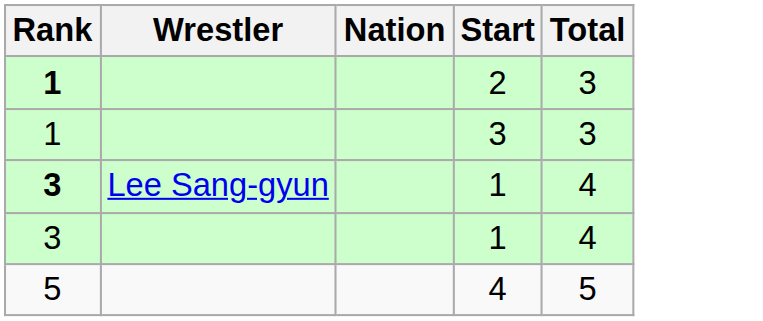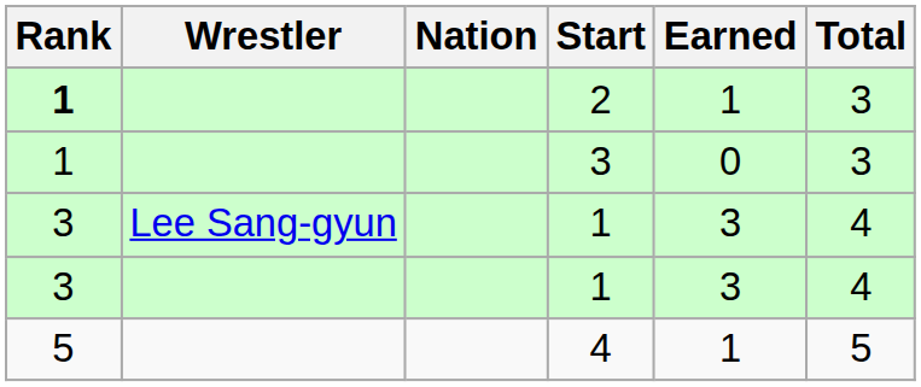 <table class="wikitable sortable" style="text-align:center;">
 <tr>
 <th>Rank</th>
 <th>Wrestler</th>
 <th>Nation</th>
 <th>Start</th>
+<th>Earned</th>
 <th>Total</th>
 </tr>
 <tr style="background:#cfc;">
 <td><strong>1</strong></td>
 <td align=left></td>
 <td align=left></td>
 <td>2</td>
+<td>1</td>
 <td>3</td>
 </tr>
 <tr style="background:#cfc;">
 <td>1</td>
 <td align=left></td>
 <td align=left></td>
 <td>3</td>
+<td>0</td>
 <td>3</td>
 </tr>
 <tr style="background:#cfc;">
-<td><strong>3</strong></td>
+<td>3</td>
 <td align=left><a href='#'>Lee Sang-gyun</a></td>
 <td align=left></td>
 <td>1</td>
+<td>3</td>
 <td>4</td>
 </tr>
 <tr style="background:#cfc;">
 <td>3</td>
 <td align=left></td>
 <td align=left></td>
 <td>1</td>
+<td>3</td>
 <td>4</td>
 </tr>
 <tr>
 <td>5</td>
 <td align=left></td>
 <td align=left></td>
 <td>4</td>
+<td>1</td>
 <td>5</td>
 </tr>
 </table>
